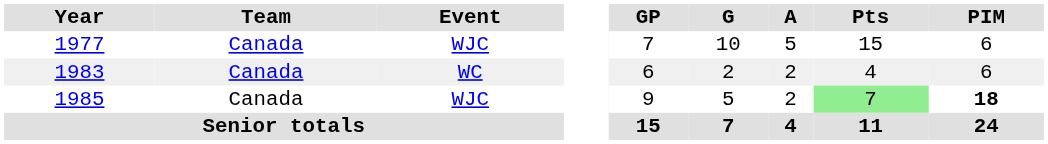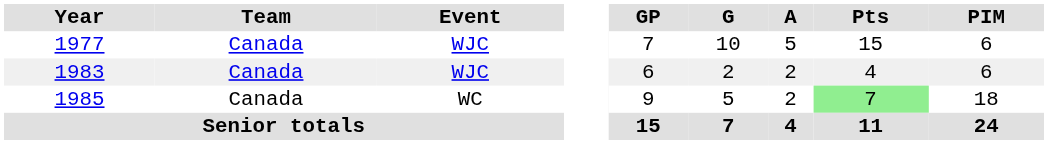 <table border="0" cellpadding="1" cellspacing="0" style="text-align:center; width:50em">
 <tr ALIGN="center" bgcolor="#e0e0e0">
 <th>Year</th>
 <th>Team</th>
 <th>Event</th>
 <th rowspan="99" bgcolor="#ffffff"> </th>
 <th>GP</th>
 <th>G</th>
 <th>A</th>
 <th>Pts</th>
 <th>PIM</th>
 </tr>
 <tr>
 <td><a href='#'>1977</a></td>
 <td><a href='#'>Canada</a></td>
 <td><a href='#'>WJC</a></td>
 <td>7</td>
 <td>10</td>
 <td>5</td>
 <td>15</td>
 <td>6</td>
 </tr>
 <tr bgcolor="#f0f0f0">
 <td><a href='#'>1983</a></td>
 <td><a href='#'>Canada</a></td>
-<td><a href='#'>WC</a></td>
+<td><a href='#'>WJC</a></td>
 <td>6</td>
 <td>2</td>
 <td>2</td>
 <td>4</td>
 <td>6</td>
 </tr>
 <tr>
 <td><a href='#'>1985</a></td>
 <td>Canada</td>
-<td><a href='#'>WJC</a></td>
+<td>WC</td>
 <td>9</td>
 <td>5</td>
 <td>2</td>
 <td style="background: lightgreen;">7</td>
-<td><strong>18</strong></td>
+<td>18</td>
 </tr>
 <tr bgcolor="#e0e0e0">
 <th colspan="3">Senior totals</th>
 <th>15</th>
 <th>7</th>
 <th>4</th>
 <th>11</th>
 <th>24</th>
 </tr>
 </table>
